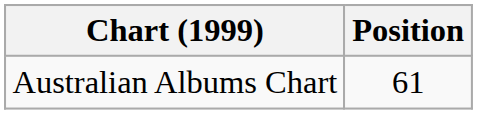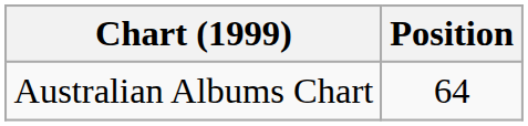 <table class="wikitable">
 <tr>
 <th>Chart (1999)</th>
 <th>Position</th>
 </tr>
 <tr>
 <td>Australian Albums Chart</td>
-<td style="text-align:center;">61</td>
+<td style="text-align:center;">64</td>
 </tr>
 </table>
